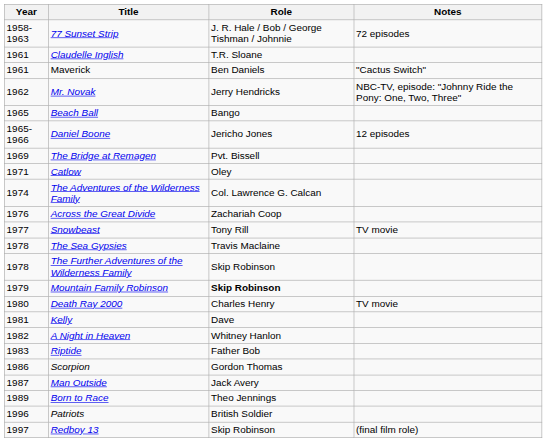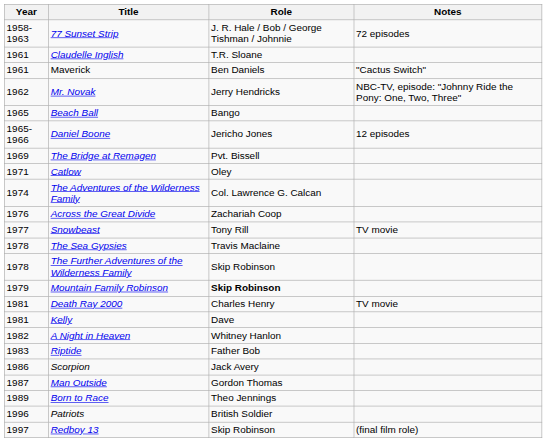 <table class="wikitable">
 <tr>
 <th>Year</th>
 <th>Title</th>
 <th>Role</th>
 <th>Notes</th>
 </tr>
 <tr>
 <td>1958-1963</td>
 <td><em><a href='#'>77 Sunset Strip</a></em></td>
 <td>J. R. Hale / Bob / George Tishman / Johnnie</td>
 <td>72 episodes</td>
 </tr>
 <tr>
 <td>1961</td>
 <td><em><a href='#'>Claudelle Inglish</a></em></td>
 <td>T.R. Sloane</td>
 <td></td>
 </tr>
 <tr>
 <td>1961</td>
 <td>Maverick</td>
 <td>Ben Daniels</td>
 <td>"Cactus Switch"</td>
 </tr>
 <tr>
 <td>1962</td>
 <td><em><a href='#'>Mr. Novak</a></em></td>
 <td>Jerry Hendricks</td>
 <td>NBC-TV, episode: "Johnny Ride the Pony: One, Two, Three"</td>
 </tr>
 <tr>
 <td>1965</td>
 <td><em><a href='#'>Beach Ball</a></em></td>
 <td>Bango</td>
 <td></td>
 </tr>
 <tr>
 <td>1965-1966</td>
 <td><em><a href='#'>Daniel Boone</a></em></td>
 <td>Jericho Jones</td>
 <td>12 episodes</td>
 </tr>
 <tr>
 <td>1969</td>
 <td><em><a href='#'>The Bridge at Remagen</a></em></td>
 <td>Pvt. Bissell</td>
 <td></td>
 </tr>
 <tr>
 <td>1971</td>
 <td><em><a href='#'>Catlow</a></em></td>
 <td>Oley</td>
 <td></td>
 </tr>
 <tr>
 <td>1974</td>
 <td><em><a href='#'>The Adventures of the Wilderness Family</a></em></td>
 <td>Col. Lawrence G. Calcan</td>
 <td></td>
 </tr>
 <tr>
 <td>1976</td>
 <td><em><a href='#'>Across the Great Divide</a></em></td>
 <td>Zachariah Coop</td>
 <td></td>
 </tr>
 <tr>
 <td>1977</td>
 <td><em><a href='#'>Snowbeast</a></em></td>
 <td>Tony Rill</td>
 <td>TV movie</td>
 </tr>
 <tr>
 <td>1978</td>
 <td><em><a href='#'>The Sea Gypsies</a></em></td>
 <td>Travis Maclaine</td>
 <td></td>
 </tr>
 <tr>
 <td>1978</td>
 <td><em><a href='#'>The Further Adventures of the Wilderness Family</a></em></td>
 <td>Skip Robinson</td>
 <td></td>
 </tr>
 <tr>
 <td>1979</td>
 <td><em><a href='#'>Mountain Family Robinson</a></em></td>
 <td><strong>Skip Robinson</strong></td>
 <td></td>
 </tr>
 <tr>
-<td>1980</td>
+<td>1981</td>
 <td><em><a href='#'>Death Ray 2000</a></em></td>
 <td>Charles Henry</td>
 <td>TV movie</td>
 </tr>
 <tr>
 <td>1981</td>
 <td><em><a href='#'>Kelly</a></em></td>
 <td>Dave</td>
 <td></td>
 </tr>
 <tr>
 <td>1982</td>
 <td><em><a href='#'>A Night in Heaven</a></em></td>
 <td>Whitney Hanlon</td>
 <td></td>
 </tr>
 <tr>
 <td>1983</td>
 <td><em><a href='#'>Riptide</a></em></td>
 <td>Father Bob</td>
 <td></td>
 </tr>
 <tr>
 <td>1986</td>
 <td><em>Scorpion</em></td>
-<td>Gordon Thomas</td>
+<td>Jack Avery</td>
 <td></td>
 </tr>
 <tr>
 <td>1987</td>
 <td><em><a href='#'>Man Outside</a></em></td>
-<td>Jack Avery</td>
+<td>Gordon Thomas</td>
 <td></td>
 </tr>
 <tr>
 <td>1989</td>
 <td><em><a href='#'>Born to Race</a></em></td>
 <td>Theo Jennings</td>
 <td></td>
 </tr>
 <tr>
 <td>1996</td>
 <td><em>Patriots</em></td>
 <td>British Soldier</td>
 <td></td>
 </tr>
 <tr>
 <td>1997</td>
 <td><em><a href='#'>Redboy 13</a></em></td>
 <td>Skip Robinson</td>
 <td>(final film role)</td>
 </tr>
 </table>
